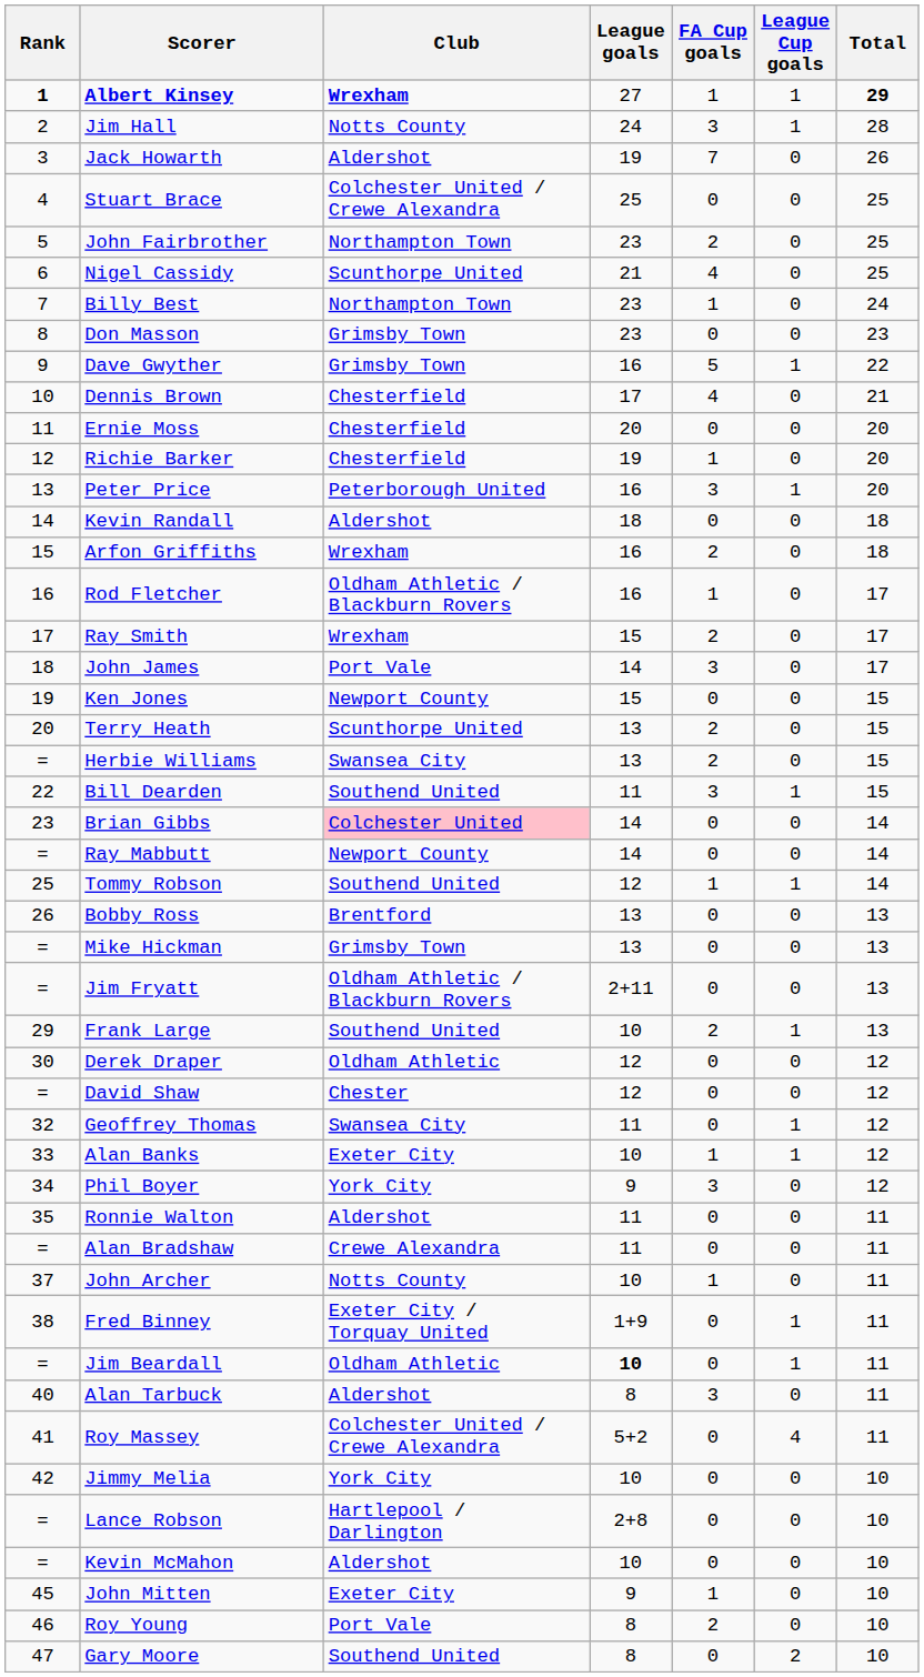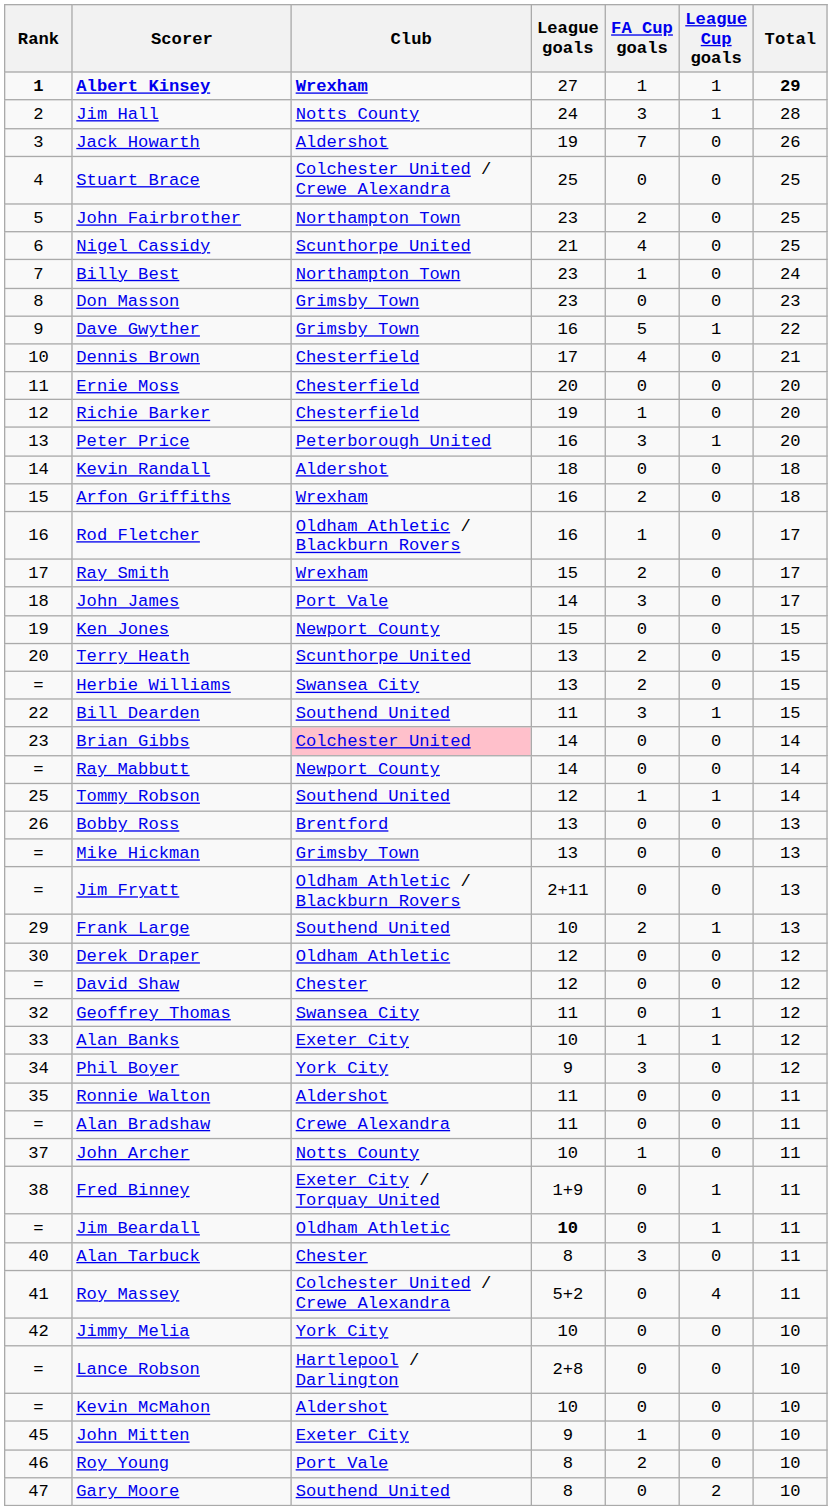 <table class="wikitable" style="text-align: center;">
 <tr>
 <th width=45>Rank</th>
 <th width=160>Scorer</th>
 <th width=175>Club</th>
 <th width=50>League goals</th>
 <th width=50><a href='#'>FA Cup</a> goals</th>
 <th width=50><a href='#'>League Cup</a> goals</th>
 <th width=50>Total</th>
 </tr>
 <tr>
 <td><strong>1</strong></td>
 <td align=left> <strong><a href='#'>Albert Kinsey</a></strong></td>
 <td align=left><strong><a href='#'>Wrexham</a></strong></td>
 <td>27</td>
 <td>1</td>
 <td>1</td>
 <td><strong>29</strong></td>
 </tr>
 <tr>
 <td>2</td>
 <td align=left> <a href='#'>Jim Hall</a></td>
 <td align=left><a href='#'>Notts County</a></td>
 <td>24</td>
 <td>3</td>
 <td>1</td>
 <td>28</td>
 </tr>
 <tr>
 <td>3</td>
 <td align=left> <a href='#'>Jack Howarth</a></td>
 <td align=left><a href='#'>Aldershot</a></td>
 <td>19</td>
 <td>7</td>
 <td>0</td>
 <td>26</td>
 </tr>
 <tr>
 <td>4</td>
 <td align=left> <a href='#'>Stuart Brace</a></td>
 <td align=left><a href='#'>Colchester United</a> /<br><a href='#'>Crewe Alexandra</a></td>
 <td>25</td>
 <td>0</td>
 <td>0</td>
 <td>25</td>
 </tr>
 <tr>
 <td>5</td>
 <td align=left> <a href='#'>John Fairbrother</a></td>
 <td align=left><a href='#'>Northampton Town</a></td>
 <td>23</td>
 <td>2</td>
 <td>0</td>
 <td>25</td>
 </tr>
 <tr>
 <td>6</td>
 <td align=left> <a href='#'>Nigel Cassidy</a></td>
 <td align=left><a href='#'>Scunthorpe United</a></td>
 <td>21</td>
 <td>4</td>
 <td>0</td>
 <td>25</td>
 </tr>
 <tr>
 <td>7</td>
 <td align=left> <a href='#'>Billy Best</a></td>
 <td align=left><a href='#'>Northampton Town</a></td>
 <td>23</td>
 <td>1</td>
 <td>0</td>
 <td>24</td>
 </tr>
 <tr>
 <td>8</td>
 <td align=left> <a href='#'>Don Masson</a></td>
 <td align=left><a href='#'>Grimsby Town</a></td>
 <td>23</td>
 <td>0</td>
 <td>0</td>
 <td>23</td>
 </tr>
 <tr>
 <td>9</td>
 <td align=left> <a href='#'>Dave Gwyther</a></td>
 <td align=left><a href='#'>Grimsby Town</a></td>
 <td>16</td>
 <td>5</td>
 <td>1</td>
 <td>22</td>
 </tr>
 <tr>
 <td>10</td>
 <td align=left> <a href='#'>Dennis Brown</a></td>
 <td align=left><a href='#'>Chesterfield</a></td>
 <td>17</td>
 <td>4</td>
 <td>0</td>
 <td>21</td>
 </tr>
 <tr>
 <td>11</td>
 <td align=left> <a href='#'>Ernie Moss</a></td>
 <td align=left><a href='#'>Chesterfield</a></td>
 <td>20</td>
 <td>0</td>
 <td>0</td>
 <td>20</td>
 </tr>
 <tr>
 <td>12</td>
 <td align=left> <a href='#'>Richie Barker</a></td>
 <td align=left><a href='#'>Chesterfield</a></td>
 <td>19</td>
 <td>1</td>
 <td>0</td>
 <td>20</td>
 </tr>
 <tr>
 <td>13</td>
 <td align=left> <a href='#'>Peter Price</a></td>
 <td align=left><a href='#'>Peterborough United</a></td>
 <td>16</td>
 <td>3</td>
 <td>1</td>
 <td>20</td>
 </tr>
 <tr>
 <td>14</td>
 <td align=left> <a href='#'>Kevin Randall</a></td>
 <td align=left><a href='#'>Aldershot</a></td>
 <td>18</td>
 <td>0</td>
 <td>0</td>
 <td>18</td>
 </tr>
 <tr>
 <td>15</td>
 <td align=left> <a href='#'>Arfon Griffiths</a></td>
 <td align=left><a href='#'>Wrexham</a></td>
 <td>16</td>
 <td>2</td>
 <td>0</td>
 <td>18</td>
 </tr>
 <tr>
 <td>16</td>
 <td align=left> <a href='#'>Rod Fletcher</a></td>
 <td align=left><a href='#'>Oldham Athletic</a> /<br><a href='#'>Blackburn Rovers</a></td>
 <td>16</td>
 <td>1</td>
 <td>0</td>
 <td>17</td>
 </tr>
 <tr>
 <td>17</td>
 <td align=left> <a href='#'>Ray Smith</a></td>
 <td align=left><a href='#'>Wrexham</a></td>
 <td>15</td>
 <td>2</td>
 <td>0</td>
 <td>17</td>
 </tr>
 <tr>
 <td>18</td>
 <td align=left> <a href='#'>John James</a></td>
 <td align=left><a href='#'>Port Vale</a></td>
 <td>14</td>
 <td>3</td>
 <td>0</td>
 <td>17</td>
 </tr>
 <tr>
 <td>19</td>
 <td align=left> <a href='#'>Ken Jones</a></td>
 <td align=left><a href='#'>Newport County</a></td>
 <td>15</td>
 <td>0</td>
 <td>0</td>
 <td>15</td>
 </tr>
 <tr>
 <td>20</td>
 <td align=left> <a href='#'>Terry Heath</a></td>
 <td align=left><a href='#'>Scunthorpe United</a></td>
 <td>13</td>
 <td>2</td>
 <td>0</td>
 <td>15</td>
 </tr>
 <tr>
 <td>=</td>
 <td align=left> <a href='#'>Herbie Williams</a></td>
 <td align=left><a href='#'>Swansea City</a></td>
 <td>13</td>
 <td>2</td>
 <td>0</td>
 <td>15</td>
 </tr>
 <tr>
 <td>22</td>
 <td align=left> <a href='#'>Bill Dearden</a></td>
 <td align=left><a href='#'>Southend United</a></td>
 <td>11</td>
 <td>3</td>
 <td>1</td>
 <td>15</td>
 </tr>
 <tr>
 <td>23</td>
 <td align=left> <a href='#'>Brian Gibbs</a></td>
 <td align=left style="background: pink;"><a href='#'>Colchester United</a></td>
 <td>14</td>
 <td>0</td>
 <td>0</td>
 <td>14</td>
 </tr>
 <tr>
 <td>=</td>
 <td align=left> <a href='#'>Ray Mabbutt</a></td>
 <td align=left><a href='#'>Newport County</a></td>
 <td>14</td>
 <td>0</td>
 <td>0</td>
 <td>14</td>
 </tr>
 <tr>
 <td>25</td>
 <td align=left> <a href='#'>Tommy Robson</a></td>
 <td align=left><a href='#'>Southend United</a></td>
 <td>12</td>
 <td>1</td>
 <td>1</td>
 <td>14</td>
 </tr>
 <tr>
 <td>26</td>
 <td align=left> <a href='#'>Bobby Ross</a></td>
 <td align=left><a href='#'>Brentford</a></td>
 <td>13</td>
 <td>0</td>
 <td>0</td>
 <td>13</td>
 </tr>
 <tr>
 <td>=</td>
 <td align=left> <a href='#'>Mike Hickman</a></td>
 <td align=left><a href='#'>Grimsby Town</a></td>
 <td>13</td>
 <td>0</td>
 <td>0</td>
 <td>13</td>
 </tr>
 <tr>
 <td>=</td>
 <td align=left> <a href='#'>Jim Fryatt</a></td>
 <td align=left><a href='#'>Oldham Athletic</a> /<br><a href='#'>Blackburn Rovers</a></td>
 <td>2+11</td>
 <td>0</td>
 <td>0</td>
 <td>13</td>
 </tr>
 <tr>
 <td>29</td>
 <td align=left> <a href='#'>Frank Large</a></td>
 <td align=left><a href='#'>Southend United</a></td>
 <td>10</td>
 <td>2</td>
 <td>1</td>
 <td>13</td>
 </tr>
 <tr>
 <td>30</td>
 <td align=left> <a href='#'>Derek Draper</a></td>
 <td align=left><a href='#'>Oldham Athletic</a></td>
 <td>12</td>
 <td>0</td>
 <td>0</td>
 <td>12</td>
 </tr>
 <tr>
 <td>=</td>
 <td align=left> <a href='#'>David Shaw</a></td>
 <td align=left><a href='#'>Chester</a></td>
 <td>12</td>
 <td>0</td>
 <td>0</td>
 <td>12</td>
 </tr>
 <tr>
 <td>32</td>
 <td align=left> <a href='#'>Geoffrey Thomas</a></td>
 <td align=left><a href='#'>Swansea City</a></td>
 <td>11</td>
 <td>0</td>
 <td>1</td>
 <td>12</td>
 </tr>
 <tr>
 <td>33</td>
 <td align=left> <a href='#'>Alan Banks</a></td>
 <td align=left><a href='#'>Exeter City</a></td>
 <td>10</td>
 <td>1</td>
 <td>1</td>
 <td>12</td>
 </tr>
 <tr>
 <td>34</td>
 <td align=left> <a href='#'>Phil Boyer</a></td>
 <td align=left><a href='#'>York City</a></td>
 <td>9</td>
 <td>3</td>
 <td>0</td>
 <td>12</td>
 </tr>
 <tr>
 <td>35</td>
 <td align=left> <a href='#'>Ronnie Walton</a></td>
 <td align=left><a href='#'>Aldershot</a></td>
 <td>11</td>
 <td>0</td>
 <td>0</td>
 <td>11</td>
 </tr>
 <tr>
 <td>=</td>
 <td align=left> <a href='#'>Alan Bradshaw</a></td>
 <td align=left><a href='#'>Crewe Alexandra</a></td>
 <td>11</td>
 <td>0</td>
 <td>0</td>
 <td>11</td>
 </tr>
 <tr>
 <td>37</td>
 <td align=left> <a href='#'>John Archer</a></td>
 <td align=left><a href='#'>Notts County</a></td>
 <td>10</td>
 <td>1</td>
 <td>0</td>
 <td>11</td>
 </tr>
 <tr>
 <td>38</td>
 <td align=left> <a href='#'>Fred Binney</a></td>
 <td align=left><a href='#'>Exeter City</a> /<br><a href='#'>Torquay United</a></td>
 <td>1+9</td>
 <td>0</td>
 <td>1</td>
 <td>11</td>
 </tr>
 <tr>
 <td>=</td>
 <td align=left> <a href='#'>Jim Beardall</a></td>
 <td align=left><a href='#'>Oldham Athletic</a></td>
 <td><strong>10</strong></td>
 <td>0</td>
 <td>1</td>
 <td>11</td>
 </tr>
 <tr>
 <td>40</td>
 <td align=left> <a href='#'>Alan Tarbuck</a></td>
-<td align=left><a href='#'>Aldershot</a></td>
+<td align=left><a href='#'>Chester</a></td>
 <td>8</td>
 <td>3</td>
 <td>0</td>
 <td>11</td>
 </tr>
 <tr>
 <td>41</td>
 <td align=left> <a href='#'>Roy Massey</a></td>
 <td align=left><a href='#'>Colchester United</a> /<br><a href='#'>Crewe Alexandra</a></td>
 <td>5+2</td>
 <td>0</td>
 <td>4</td>
 <td>11</td>
 </tr>
 <tr>
 <td>42</td>
 <td align=left> <a href='#'>Jimmy Melia</a></td>
 <td align=left><a href='#'>York City</a></td>
 <td>10</td>
 <td>0</td>
 <td>0</td>
 <td>10</td>
 </tr>
 <tr>
 <td>=</td>
 <td align=left> <a href='#'>Lance Robson</a></td>
 <td align=left><a href='#'>Hartlepool</a> /<br><a href='#'>Darlington</a></td>
 <td>2+8</td>
 <td>0</td>
 <td>0</td>
 <td>10</td>
 </tr>
 <tr>
 <td>=</td>
 <td align=left> <a href='#'>Kevin McMahon</a></td>
 <td align=left><a href='#'>Aldershot</a></td>
 <td>10</td>
 <td>0</td>
 <td>0</td>
 <td>10</td>
 </tr>
 <tr>
 <td>45</td>
 <td align=left> <a href='#'>John Mitten</a></td>
 <td align=left><a href='#'>Exeter City</a></td>
 <td>9</td>
 <td>1</td>
 <td>0</td>
 <td>10</td>
 </tr>
 <tr>
 <td>46</td>
 <td align=left> <a href='#'>Roy Young</a></td>
 <td align=left><a href='#'>Port Vale</a></td>
 <td>8</td>
 <td>2</td>
 <td>0</td>
 <td>10</td>
 </tr>
 <tr>
 <td>47</td>
 <td align=left> <a href='#'>Gary Moore</a></td>
 <td align=left><a href='#'>Southend United</a></td>
 <td>8</td>
 <td>0</td>
 <td>2</td>
 <td>10</td>
 </tr>
 </table>
